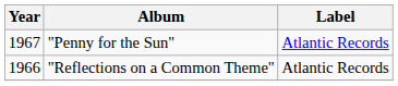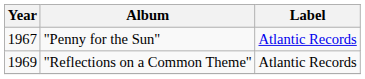 <table class="wikitable">
 <tr>
 <th>Year</th>
 <th>Album</th>
 <th>Label</th>
 </tr>
 <tr>
 <td>1967</td>
 <td>"Penny for the Sun"</td>
 <td><a href='#'>Atlantic Records</a></td>
 </tr>
 <tr>
-<td>1966</td>
+<td>1969</td>
 <td>"Reflections on a Common Theme"</td>
 <td>Atlantic Records</td>
 </tr>
 <tr>
 </tr>
 </table>
